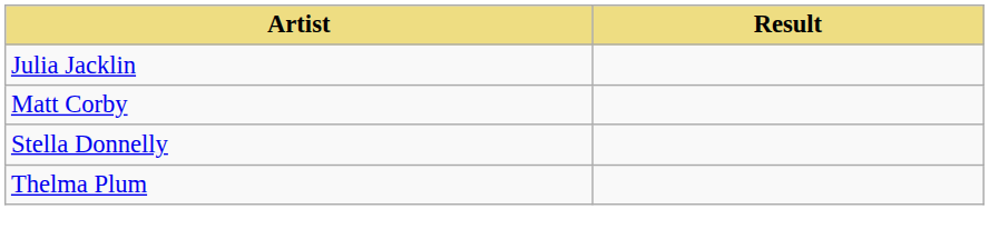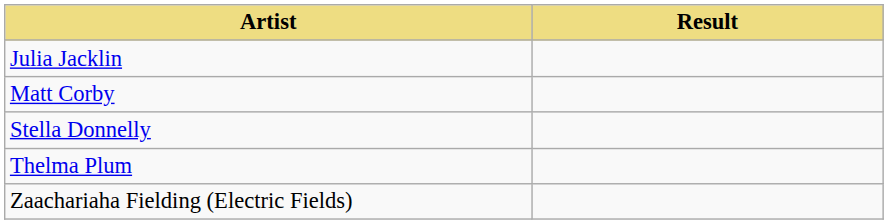 <table class="wikitable" width=100%>
 <tr>
 <th style="width:15%;background:#EEDD82;">Artist</th>
 <th style="width:10%;background:#EEDD82;">Result</th>
 </tr>
 <tr>
 <td><a href='#'>Julia Jacklin</a></td>
 <td></td>
 </tr>
 <tr>
 <td><a href='#'>Matt Corby</a></td>
 <td></td>
 </tr>
 <tr>
 <td><a href='#'>Stella Donnelly</a></td>
 <td></td>
 </tr>
 <tr>
 <td><a href='#'>Thelma Plum</a></td>
 <td></td>
 </tr>
+<tr>
+<td>Zaachariaha Fielding (Electric Fields)</td>
+<td></td>
+</tr>
 </table>
